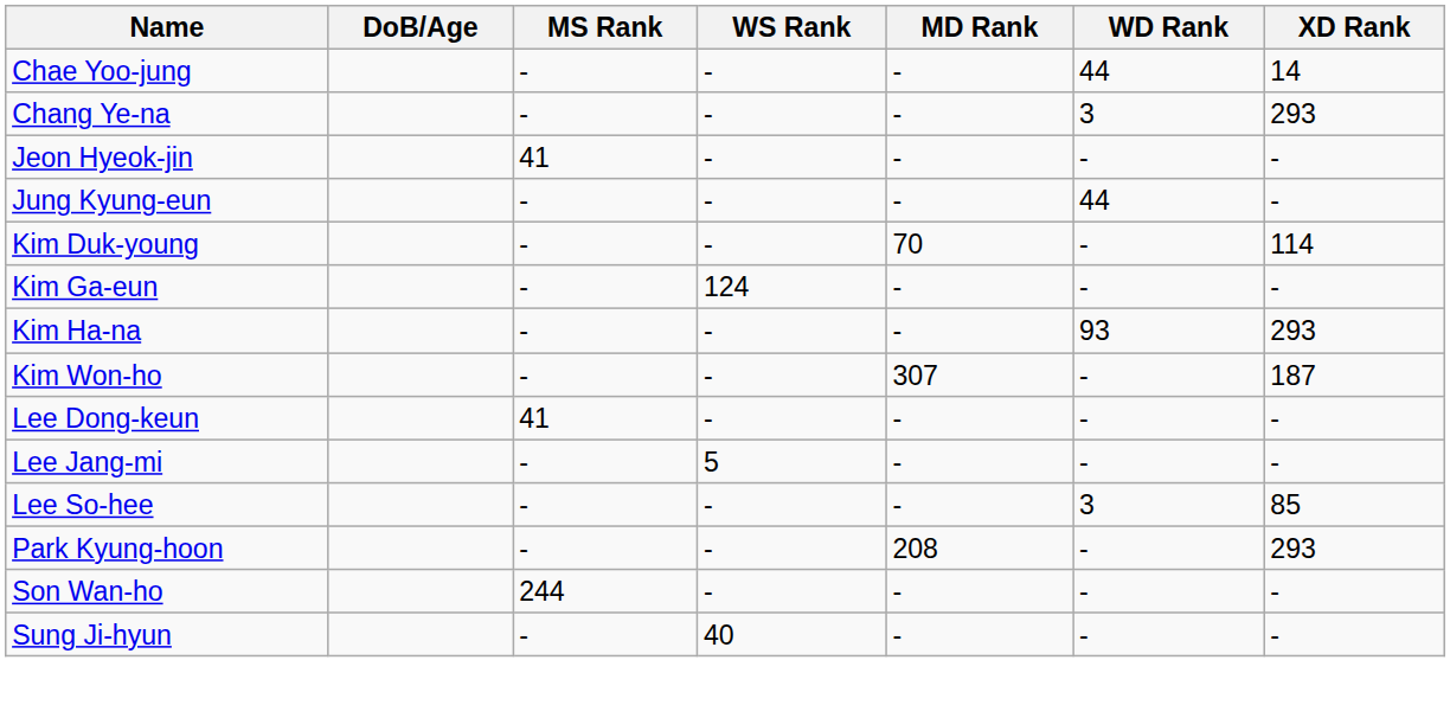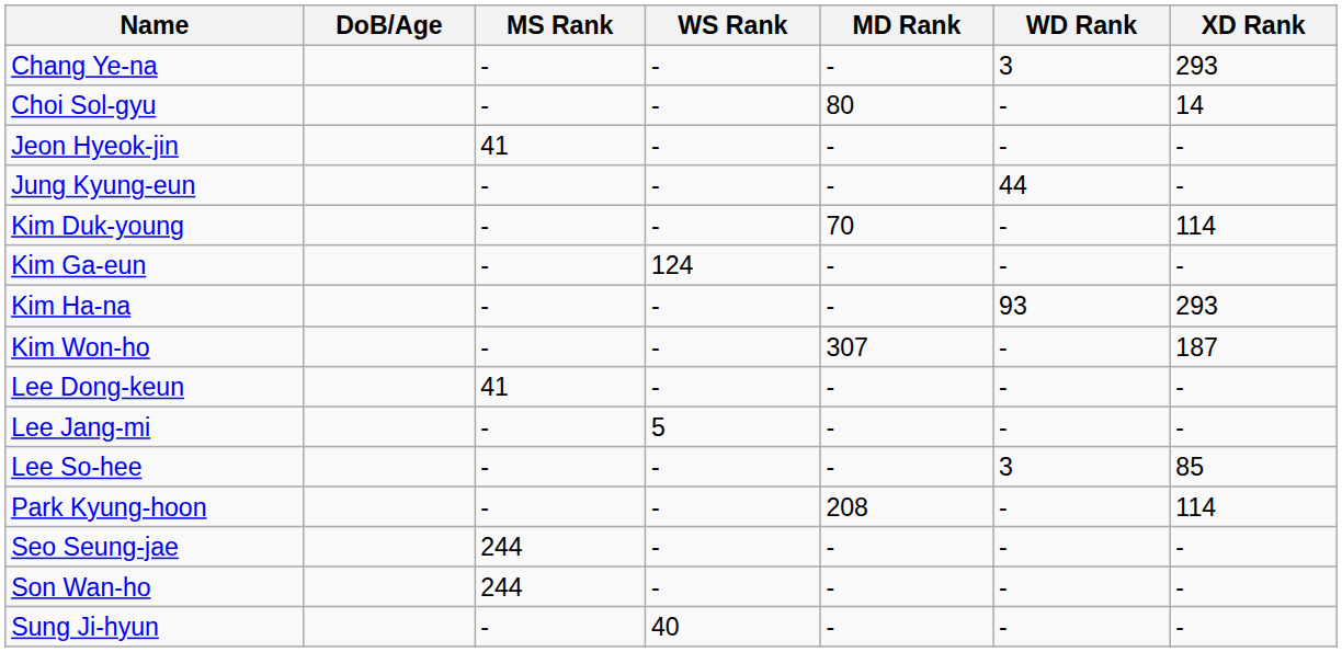 <table class="wikitable"  style="width:800px; font-size:95%;">
 <tr>
 <th align="left">Name</th>
 <th align="left">DoB/Age</th>
 <th align="left">MS Rank</th>
 <th align="left">WS Rank</th>
 <th align="left">MD Rank</th>
 <th align="left">WD Rank</th>
 <th align="left">XD Rank</th>
 </tr>
 <tr>
-<td><a href='#'>Chae Yoo-jung</a></td>
-<td></td>
-<td>-</td>
-<td>-</td>
-<td>-</td>
-<td>44</td>
-<td>14</td>
-</tr>
-<tr>
 <td><a href='#'>Chang Ye-na</a></td>
 <td></td>
 <td>-</td>
 <td>-</td>
 <td>-</td>
 <td>3</td>
 <td>293</td>
+</tr>
+<tr>
+<td><a href='#'>Choi Sol-gyu</a></td>
+<td></td>
+<td>-</td>
+<td>-</td>
+<td>80</td>
+<td>-</td>
+<td>14</td>
 </tr>
 <tr>
 <td><a href='#'>Jeon Hyeok-jin</a></td>
 <td></td>
 <td>41</td>
 <td>-</td>
 <td>-</td>
 <td>-</td>
 <td>-</td>
 </tr>
 <tr>
 <td><a href='#'>Jung Kyung-eun</a></td>
 <td></td>
 <td>-</td>
 <td>-</td>
 <td>-</td>
 <td>44</td>
 <td>-</td>
 </tr>
 <tr>
 <td><a href='#'>Kim Duk-young</a></td>
 <td></td>
 <td>-</td>
 <td>-</td>
 <td>70</td>
 <td>-</td>
 <td>114</td>
 </tr>
 <tr>
 <td><a href='#'>Kim Ga-eun</a></td>
 <td></td>
 <td>-</td>
 <td>124</td>
 <td>-</td>
 <td>-</td>
 <td>-</td>
 </tr>
 <tr>
 <td><a href='#'>Kim Ha-na</a></td>
 <td></td>
 <td>-</td>
 <td>-</td>
 <td>-</td>
 <td>93</td>
 <td>293</td>
 </tr>
 <tr>
 <td><a href='#'>Kim Won-ho</a></td>
 <td></td>
 <td>-</td>
 <td>-</td>
 <td>307</td>
 <td>-</td>
 <td>187</td>
 </tr>
 <tr>
 <td><a href='#'>Lee Dong-keun</a></td>
 <td></td>
 <td>41</td>
 <td>-</td>
 <td>-</td>
 <td>-</td>
 <td>-</td>
 </tr>
 <tr>
 <td><a href='#'>Lee Jang-mi</a></td>
 <td></td>
 <td>-</td>
 <td>5</td>
 <td>-</td>
 <td>-</td>
 <td>-</td>
 </tr>
 <tr>
 <td><a href='#'>Lee So-hee</a></td>
 <td></td>
 <td>-</td>
 <td>-</td>
 <td>-</td>
 <td>3</td>
 <td>85</td>
 </tr>
 <tr>
 <td><a href='#'>Park Kyung-hoon</a></td>
 <td></td>
 <td>-</td>
 <td>-</td>
 <td>208</td>
 <td>-</td>
-<td>293</td>
+<td>114</td>
+</tr>
+<tr>
+<td><a href='#'>Seo Seung-jae</a></td>
+<td></td>
+<td>244</td>
+<td>-</td>
+<td>-</td>
+<td>-</td>
+<td>-</td>
 </tr>
 <tr>
 <td><a href='#'>Son Wan-ho</a></td>
 <td></td>
 <td>244</td>
 <td>-</td>
 <td>-</td>
 <td>-</td>
 <td>-</td>
 </tr>
 <tr>
 <td><a href='#'>Sung Ji-hyun</a></td>
 <td></td>
 <td>-</td>
 <td>40</td>
 <td>-</td>
 <td>-</td>
 <td>-</td>
 </tr>
 </table>
